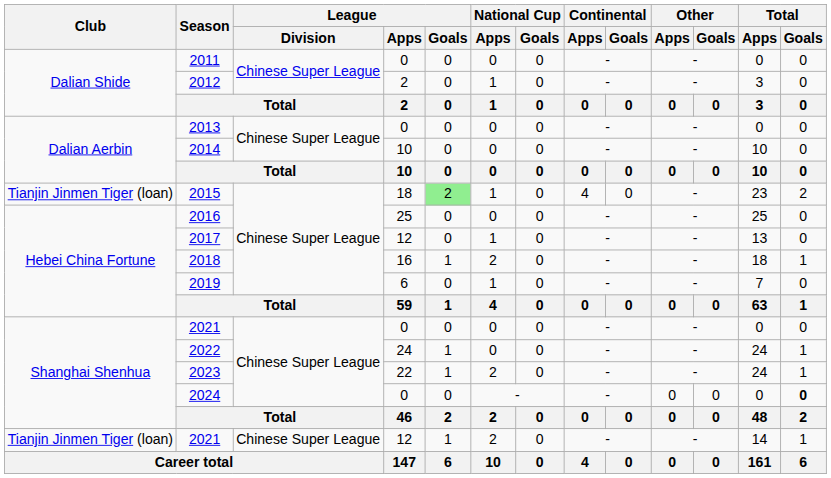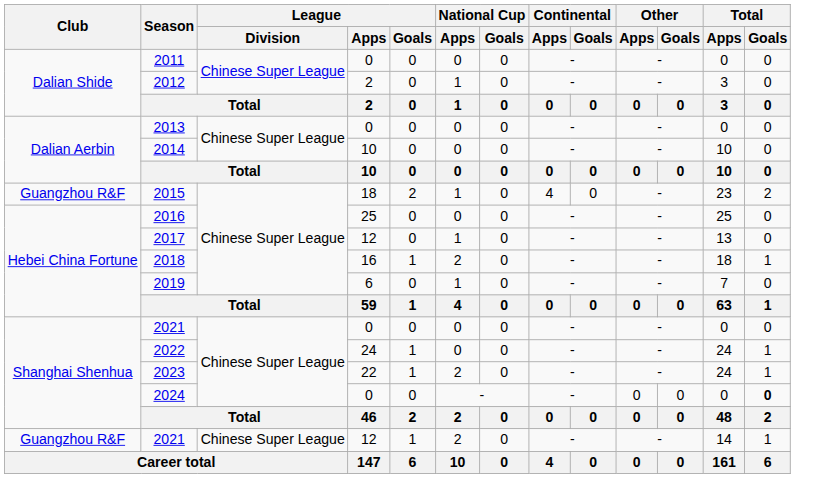 <table class="wikitable" style="text-align: center">
 <tr>
 <th rowspan="2">Club</th>
 <th rowspan="2">Season</th>
 <th colspan="3">League</th>
 <th colspan="2">National Cup</th>
 <th colspan="2">Continental</th>
 <th colspan="2">Other</th>
 <th colspan="2">Total</th>
 </tr>
 <tr>
 <th>Division</th>
 <th>Apps</th>
 <th>Goals</th>
 <th>Apps</th>
 <th>Goals</th>
 <th>Apps</th>
 <th>Goals</th>
 <th>Apps</th>
 <th>Goals</th>
 <th>Apps</th>
 <th>Goals</th>
 </tr>
 <tr>
 <td rowspan="3"><a href='#'>Dalian Shide</a></td>
 <td><a href='#'>2011</a></td>
 <td rowspan="2"><a href='#'>Chinese Super League</a></td>
 <td>0</td>
 <td>0</td>
 <td>0</td>
 <td>0</td>
 <td colspan="2">-</td>
 <td colspan="2">-</td>
 <td>0</td>
 <td>0</td>
 </tr>
 <tr>
 <td><a href='#'>2012</a></td>
 <td>2</td>
 <td>0</td>
 <td>1</td>
 <td>0</td>
 <td colspan="2">-</td>
 <td colspan="2">-</td>
 <td>3</td>
 <td>0</td>
 </tr>
 <tr>
 <th colspan="2"><strong>Total</strong></th>
 <th>2</th>
 <th>0</th>
 <th>1</th>
 <th>0</th>
 <th>0</th>
 <th>0</th>
 <th>0</th>
 <th>0</th>
 <th>3</th>
 <th>0</th>
 </tr>
 <tr>
 <td rowspan="3"><a href='#'>Dalian Aerbin</a></td>
 <td><a href='#'>2013</a></td>
 <td rowspan="2">Chinese Super League</td>
 <td>0</td>
 <td>0</td>
 <td>0</td>
 <td>0</td>
 <td colspan="2">-</td>
 <td colspan="2">-</td>
 <td>0</td>
 <td>0</td>
 </tr>
 <tr>
 <td><a href='#'>2014</a></td>
 <td>10</td>
 <td>0</td>
 <td>0</td>
 <td>0</td>
 <td colspan="2">-</td>
 <td colspan="2">-</td>
 <td>10</td>
 <td>0</td>
 </tr>
 <tr>
 <th colspan="2"><strong>Total</strong></th>
 <th>10</th>
 <th>0</th>
 <th>0</th>
 <th>0</th>
 <th>0</th>
 <th>0</th>
 <th>0</th>
 <th>0</th>
 <th>10</th>
 <th>0</th>
 </tr>
 <tr>
-<td><a href='#'>Tianjin Jinmen Tiger</a> (loan)</td>
+<td><a href='#'>Guangzhou R&F</a></td>
 <td><a href='#'>2015</a></td>
 <td rowspan="5">Chinese Super League</td>
 <td>18</td>
-<td style="background: lightgreen;">2</td>
+<td>2</td>
 <td>1</td>
 <td>0</td>
 <td>4</td>
 <td>0</td>
 <td colspan="2">-</td>
 <td>23</td>
 <td>2</td>
 </tr>
 <tr>
 <td rowspan="5"><a href='#'>Hebei China Fortune</a></td>
 <td><a href='#'>2016</a></td>
 <td>25</td>
 <td>0</td>
 <td>0</td>
 <td>0</td>
 <td colspan="2">-</td>
 <td colspan="2">-</td>
 <td>25</td>
 <td>0</td>
 </tr>
 <tr>
 <td><a href='#'>2017</a></td>
 <td>12</td>
 <td>0</td>
 <td>1</td>
 <td>0</td>
 <td colspan="2">-</td>
 <td colspan="2">-</td>
 <td>13</td>
 <td>0</td>
 </tr>
 <tr>
 <td><a href='#'>2018</a></td>
 <td>16</td>
 <td>1</td>
 <td>2</td>
 <td>0</td>
 <td colspan="2">-</td>
 <td colspan="2">-</td>
 <td>18</td>
 <td>1</td>
 </tr>
 <tr>
 <td><a href='#'>2019</a></td>
 <td>6</td>
 <td>0</td>
 <td>1</td>
 <td>0</td>
 <td colspan="2">-</td>
 <td colspan="2">-</td>
 <td>7</td>
 <td>0</td>
 </tr>
 <tr>
 <th colspan="2"><strong>Total</strong></th>
 <th>59</th>
 <th>1</th>
 <th>4</th>
 <th>0</th>
 <th>0</th>
 <th>0</th>
 <th>0</th>
 <th>0</th>
 <th>63</th>
 <th>1</th>
 </tr>
 <tr>
 <td rowspan="5"><a href='#'>Shanghai Shenhua</a></td>
 <td><a href='#'>2021</a></td>
 <td rowspan="4">Chinese Super League</td>
 <td>0</td>
 <td>0</td>
 <td>0</td>
 <td>0</td>
 <td colspan="2">-</td>
 <td colspan="2">-</td>
 <td>0</td>
 <td>0</td>
 </tr>
 <tr>
 <td><a href='#'>2022</a></td>
 <td>24</td>
 <td>1</td>
 <td>0</td>
 <td>0</td>
 <td colspan="2">-</td>
 <td colspan="2">-</td>
 <td>24</td>
 <td>1</td>
 </tr>
 <tr>
 <td><a href='#'>2023</a></td>
 <td>22</td>
 <td>1</td>
 <td>2</td>
 <td>0</td>
 <td colspan="2">-</td>
 <td colspan="2">-</td>
 <td>24</td>
 <td>1</td>
 </tr>
 <tr>
 <td><a href='#'>2024</a></td>
 <td>0</td>
 <td>0</td>
 <td colspan="2">-</td>
 <td colspan="2">-</td>
 <td>0</td>
 <td>0</td>
 <td>0</td>
 <td><strong>0</strong></td>
 </tr>
 <tr>
 <th colspan="2"><strong>Total</strong></th>
 <th>46</th>
 <th>2</th>
 <th>2</th>
 <th>0</th>
 <th>0</th>
 <th>0</th>
 <th>0</th>
 <th>0</th>
 <th>48</th>
 <th>2</th>
 </tr>
 <tr>
-<td><a href='#'>Tianjin Jinmen Tiger</a> (loan)</td>
+<td><a href='#'>Guangzhou R&F</a></td>
 <td><a href='#'>2021</a></td>
 <td>Chinese Super League</td>
 <td>12</td>
 <td>1</td>
 <td>2</td>
 <td>0</td>
 <td colspan="2">-</td>
 <td colspan="2">-</td>
 <td>14</td>
 <td>1</td>
 </tr>
 <tr>
 <th colspan=3>Career total</th>
 <th>147</th>
 <th>6</th>
 <th>10</th>
 <th>0</th>
 <th>4</th>
 <th>0</th>
 <th>0</th>
 <th>0</th>
 <th>161</th>
 <th>6</th>
 </tr>
 </table>
